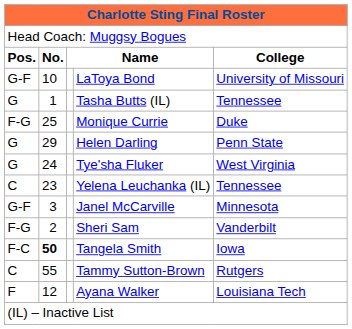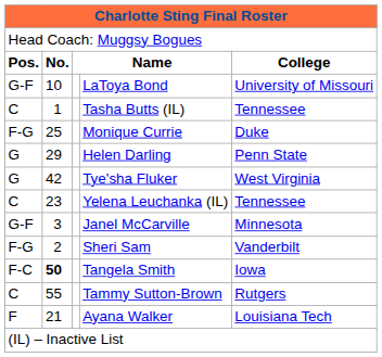 <table class="wikitable" style="background:#fff">
 <tr>
 <th colspan=5 style="background:#FF6E3D;color:#004D9A">Charlotte Sting Final Roster</th>
 </tr>
 <tr>
 <td colspan=5>Head Coach: <a href='#'>Muggsy Bogues</a></td>
 </tr>
 <tr>
 <th style="background:#fff">Pos.</th>
 <th style="background:#fff">No.</th>
 <th style="background:#fff" colspan=2>Name</th>
 <th style="background:#fff">College</th>
 </tr>
 <tr>
 <td>G-F</td>
 <td>10</td>
 <td></td>
 <td><a href='#'>LaToya Bond</a></td>
 <td><a href='#'>University of Missouri</a></td>
 </tr>
 <tr>
-<td>G</td>
+<td>C</td>
 <td align="center">1</td>
 <td></td>
 <td><a href='#'>Tasha Butts</a> (IL)</td>
 <td><a href='#'>Tennessee</a></td>
 </tr>
 <tr>
 <td>F-G</td>
 <td>25</td>
 <td></td>
 <td><a href='#'>Monique Currie</a></td>
 <td><a href='#'>Duke</a></td>
 </tr>
 <tr>
 <td>G</td>
 <td>29</td>
 <td></td>
 <td><a href='#'>Helen Darling</a></td>
 <td><a href='#'>Penn State</a></td>
 </tr>
 <tr>
 <td>G</td>
-<td>24</td>
+<td>42</td>
 <td></td>
 <td><a href='#'>Tye'sha Fluker</a></td>
 <td><a href='#'>West Virginia</a></td>
 </tr>
 <tr>
 <td>C</td>
 <td>23</td>
 <td></td>
 <td><a href='#'>Yelena Leuchanka</a> (IL)</td>
 <td><a href='#'>Tennessee</a></td>
 </tr>
 <tr>
 <td>G-F</td>
 <td align="center">3</td>
 <td></td>
 <td><a href='#'>Janel McCarville</a></td>
 <td><a href='#'>Minnesota</a></td>
 </tr>
 <tr>
 <td>F-G</td>
 <td align="center">2</td>
 <td></td>
 <td><a href='#'>Sheri Sam</a></td>
 <td><a href='#'>Vanderbilt</a></td>
 </tr>
 <tr>
 <td>F-C</td>
 <td><strong>50</strong></td>
 <td></td>
 <td><a href='#'>Tangela Smith</a></td>
 <td><a href='#'>Iowa</a></td>
 </tr>
 <tr>
 <td>C</td>
 <td>55</td>
 <td></td>
 <td><a href='#'>Tammy Sutton-Brown</a></td>
 <td><a href='#'>Rutgers</a></td>
 </tr>
 <tr>
 <td>F</td>
-<td>12</td>
+<td>21</td>
 <td></td>
 <td><a href='#'>Ayana Walker</a></td>
 <td><a href='#'>Louisiana Tech</a></td>
 </tr>
 <tr>
 <td colspan=5>(IL) – Inactive List</td>
 </tr>
 </table>
